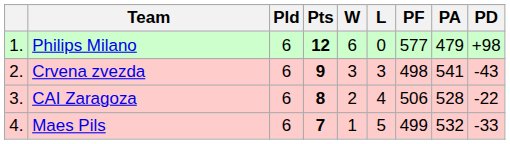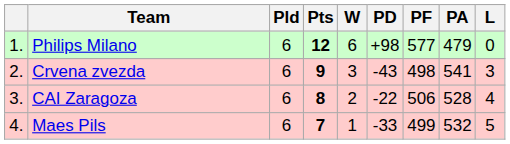 <table class="wikitable" style="text-align:center">
 <tr>
 <th width=15></th>
 <th width=220>Team</th>
 <th width=20>Pld</th>
 <th width=20>Pts</th>
 <th width=20>W</th>
-<th width=20>L</th>
+<th width=20>PD</th>
 <th width=20>PF</th>
 <th width=20>PA</th>
-<th width=20>PD</th>
+<th width=20>L</th>
 </tr>
 <tr style="background: #ccffcc;">
 <td>1.</td>
 <td align=left> <a href='#'>Philips Milano</a></td>
 <td>6</td>
 <td><strong>12</strong></td>
 <td>6</td>
-<td>0</td>
+<td>+98</td>
 <td>577</td>
 <td>479</td>
-<td>+98</td>
+<td>0</td>
 </tr>
 <tr style="background: #ffcccc;">
 <td>2.</td>
 <td align=left> <a href='#'>Crvena zvezda</a></td>
 <td>6</td>
 <td><strong>9</strong></td>
 <td>3</td>
-<td>3</td>
+<td>-43</td>
 <td>498</td>
 <td>541</td>
-<td>-43</td>
+<td>3</td>
 </tr>
 <tr style="background: #ffcccc;">
 <td>3.</td>
 <td align=left> <a href='#'>CAI Zaragoza</a></td>
 <td>6</td>
 <td><strong>8</strong></td>
 <td>2</td>
-<td>4</td>
+<td>-22</td>
 <td>506</td>
 <td>528</td>
-<td>-22</td>
+<td>4</td>
 </tr>
 <tr style="background: #ffcccc;">
 <td>4.</td>
 <td align=left> <a href='#'>Maes Pils</a></td>
 <td>6</td>
 <td><strong>7</strong></td>
 <td>1</td>
-<td>5</td>
+<td>-33</td>
 <td>499</td>
 <td>532</td>
-<td>-33</td>
+<td>5</td>
 </tr>
 </table>
